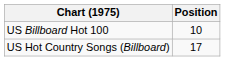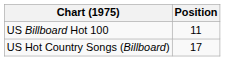 <table class="wikitable sortable">
 <tr>
 <th>Chart (1975)</th>
 <th>Position</th>
 </tr>
 <tr>
 <td>US <em>Billboard</em> Hot 100</td>
-<td align="center">10</td>
+<td align="center">11</td>
 </tr>
 <tr>
 <td>US Hot Country Songs (<em>Billboard</em>)</td>
 <td align="center">17</td>
 </tr>
 </table>
